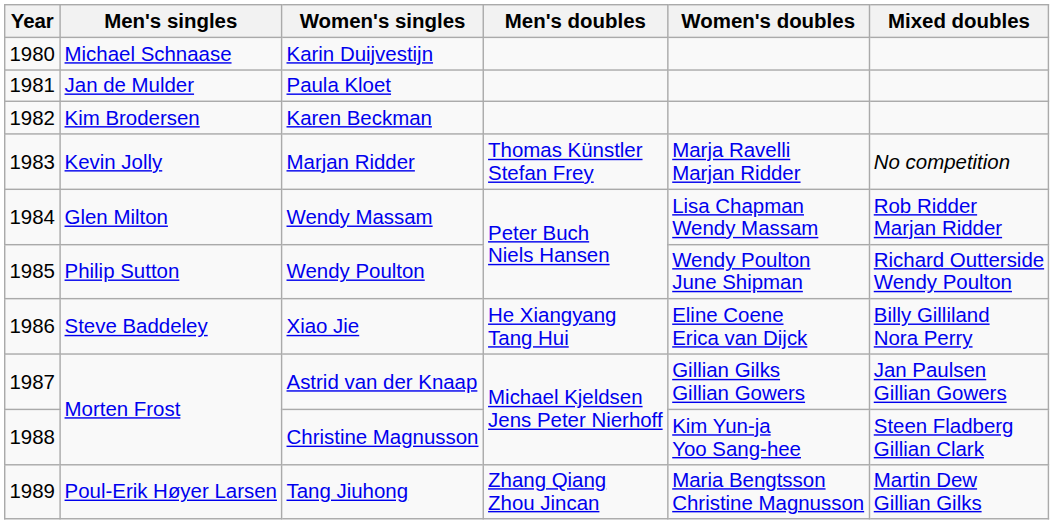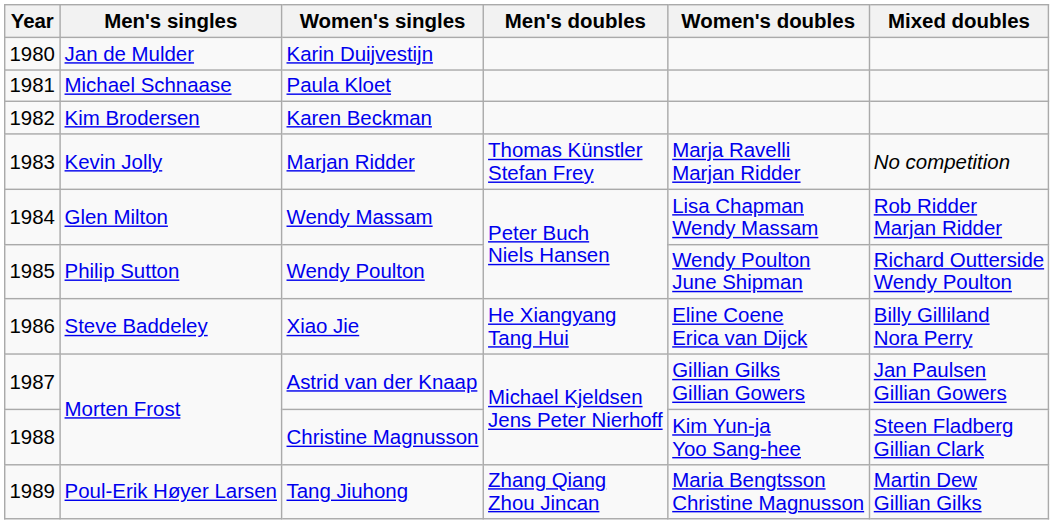 <table class=wikitable style="font-size:90%;">
 <tr>
 <th>Year</th>
 <th>Men's singles</th>
 <th>Women's singles</th>
 <th>Men's doubles</th>
 <th>Women's doubles</th>
 <th>Mixed doubles</th>
 </tr>
 <tr>
 <td>1980</td>
-<td> <a href='#'>Michael Schnaase</a></td>
+<td> <a href='#'>Jan de Mulder</a></td>
 <td> <a href='#'>Karin Duijvestijn</a></td>
 <td></td>
 <td></td>
 <td></td>
 </tr>
 <tr>
 <td>1981</td>
-<td> <a href='#'>Jan de Mulder</a></td>
+<td> <a href='#'>Michael Schnaase</a></td>
 <td> <a href='#'>Paula Kloet</a></td>
 <td></td>
 <td></td>
 <td></td>
 </tr>
 <tr>
 <td>1982</td>
 <td> <a href='#'>Kim Brodersen</a></td>
 <td> <a href='#'>Karen Beckman</a></td>
 <td></td>
 <td></td>
 <td></td>
 </tr>
 <tr>
 <td>1983</td>
 <td> <a href='#'>Kevin Jolly</a></td>
 <td> <a href='#'>Marjan Ridder</a></td>
 <td> <a href='#'>Thomas Künstler</a><br> <a href='#'>Stefan Frey</a></td>
 <td> <a href='#'>Marja Ravelli</a><br> <a href='#'>Marjan Ridder</a></td>
 <td><em>No competition</em></td>
 </tr>
 <tr>
 <td>1984</td>
 <td> <a href='#'>Glen Milton</a></td>
 <td> <a href='#'>Wendy Massam</a></td>
 <td rowspan="2"> <a href='#'>Peter Buch</a><br> <a href='#'>Niels Hansen</a></td>
 <td> <a href='#'>Lisa Chapman</a><br> <a href='#'>Wendy Massam</a></td>
 <td> <a href='#'>Rob Ridder</a><br> <a href='#'>Marjan Ridder</a></td>
 </tr>
 <tr>
 <td>1985</td>
 <td> <a href='#'>Philip Sutton</a></td>
 <td> <a href='#'>Wendy Poulton</a></td>
 <td> <a href='#'>Wendy Poulton</a><br> <a href='#'>June Shipman</a></td>
 <td> <a href='#'>Richard Outterside</a><br> <a href='#'>Wendy Poulton</a></td>
 </tr>
 <tr>
 <td>1986</td>
 <td> <a href='#'>Steve Baddeley</a></td>
 <td> <a href='#'>Xiao Jie</a></td>
 <td> <a href='#'>He Xiangyang</a><br> <a href='#'>Tang Hui</a></td>
 <td> <a href='#'>Eline Coene</a><br> <a href='#'>Erica van Dijck</a></td>
 <td> <a href='#'>Billy Gilliland</a><br> <a href='#'>Nora Perry</a></td>
 </tr>
 <tr>
 <td>1987</td>
 <td rowspan="2"> <a href='#'>Morten Frost</a></td>
 <td> <a href='#'>Astrid van der Knaap</a></td>
 <td rowspan="2"> <a href='#'>Michael Kjeldsen</a><br> <a href='#'>Jens Peter Nierhoff</a></td>
 <td> <a href='#'>Gillian Gilks</a><br> <a href='#'>Gillian Gowers</a></td>
 <td> <a href='#'>Jan Paulsen</a><br> <a href='#'>Gillian Gowers</a></td>
 </tr>
 <tr>
 <td>1988</td>
 <td> <a href='#'>Christine Magnusson</a></td>
 <td> <a href='#'>Kim Yun-ja</a><br> <a href='#'>Yoo Sang-hee</a></td>
 <td> <a href='#'>Steen Fladberg</a><br> <a href='#'>Gillian Clark</a></td>
 </tr>
 <tr>
 <td>1989</td>
 <td> <a href='#'>Poul-Erik Høyer Larsen</a></td>
 <td> <a href='#'>Tang Jiuhong</a></td>
 <td> <a href='#'>Zhang Qiang</a><br> <a href='#'>Zhou Jincan</a></td>
 <td> <a href='#'>Maria Bengtsson</a><br> <a href='#'>Christine Magnusson</a></td>
 <td> <a href='#'>Martin Dew</a><br> <a href='#'>Gillian Gilks</a></td>
 </tr>
 </table>
